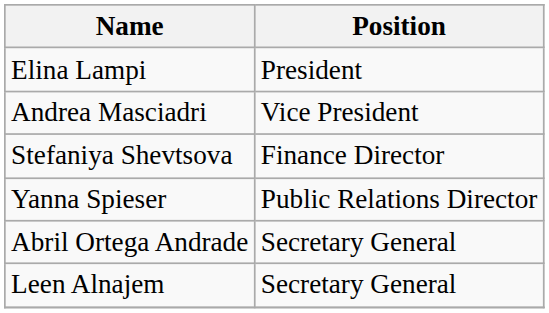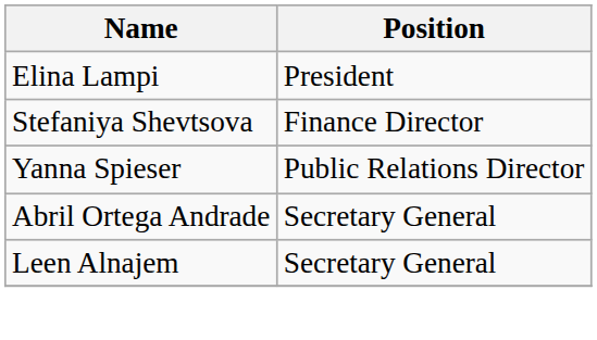 <table class="wikitable">
 <tr>
 <th>Name</th>
 <th>Position</th>
 </tr>
 <tr>
 <td>Elina Lampi</td>
 <td>President</td>
-</tr>
-<tr>
-<td>Andrea Masciadri</td>
-<td>Vice President</td>
 </tr>
 <tr>
 <td>Stefaniya Shevtsova</td>
 <td>Finance Director</td>
 </tr>
 <tr>
 <td>Yanna Spieser</td>
 <td>Public Relations Director</td>
 </tr>
 <tr>
 <td>Abril Ortega Andrade</td>
 <td>Secretary General</td>
 </tr>
 <tr>
 <td>Leen Alnajem</td>
 <td>Secretary General</td>
 </tr>
 <tr>
 </tr>
 </table>
